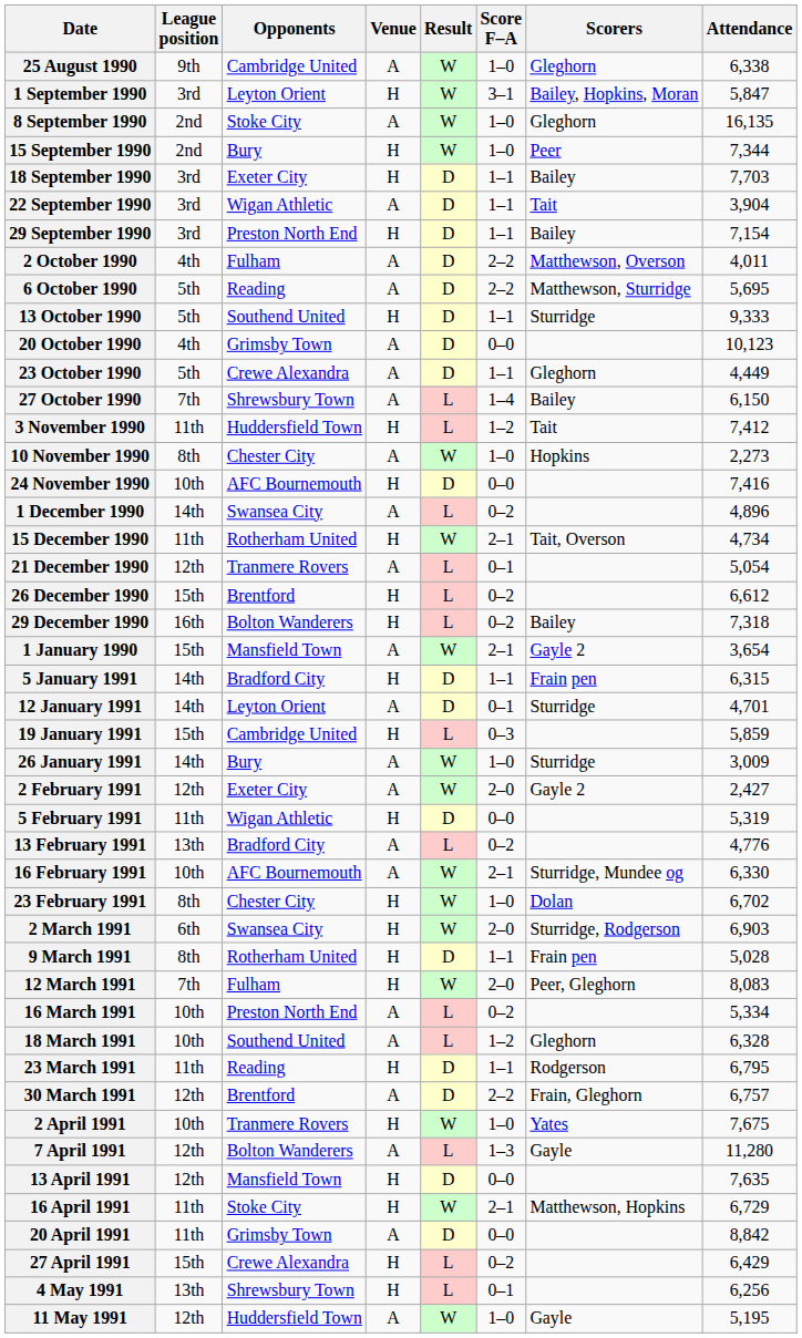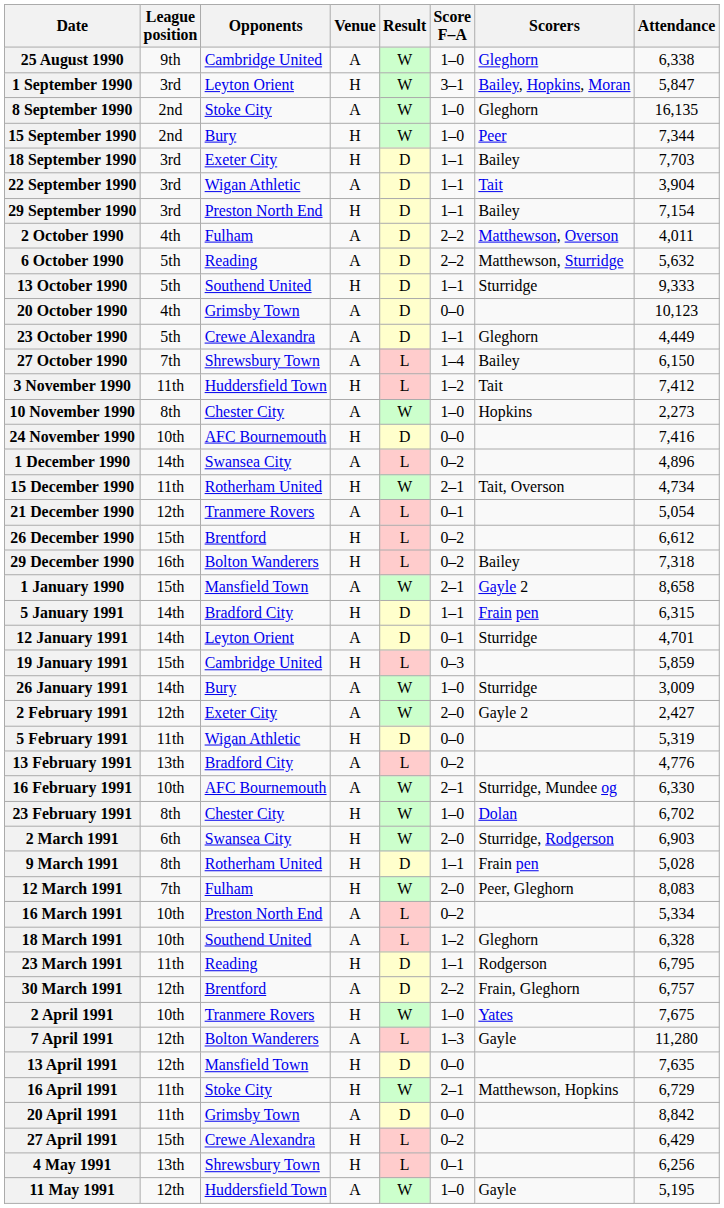 <table class="wikitable plainrowheaders" style="text-align:center">
 <tr>
 <th scope="col">Date</th>
 <th scope="col">League<br>position</th>
 <th scope="col">Opponents</th>
 <th scope="col">Venue</th>
 <th scope="col">Result</th>
 <th scope="col">Score<br>F–A</th>
 <th scope="col">Scorers</th>
 <th scope="col">Attendance</th>
 </tr>
 <tr>
 <th scope="row">25 August 1990</th>
 <td>9th</td>
 <td align="left"><a href='#'>Cambridge United</a></td>
 <td>A</td>
 <td style="background:#cfc">W</td>
 <td>1–0</td>
 <td align="left"><a href='#'>Gleghorn</a></td>
 <td>6,338</td>
 </tr>
 <tr>
 <th scope="row">1 September 1990</th>
 <td>3rd</td>
 <td align="left"><a href='#'>Leyton Orient</a></td>
 <td>H</td>
 <td style="background:#cfc">W</td>
 <td>3–1</td>
 <td align="left"><a href='#'>Bailey</a>, <a href='#'>Hopkins</a>, <a href='#'>Moran</a></td>
 <td>5,847</td>
 </tr>
 <tr>
 <th scope="row">8 September 1990</th>
 <td>2nd</td>
 <td align="left"><a href='#'>Stoke City</a></td>
 <td>A</td>
 <td style="background:#cfc">W</td>
 <td>1–0</td>
 <td align="left">Gleghorn</td>
 <td>16,135</td>
 </tr>
 <tr>
 <th scope="row">15 September 1990</th>
 <td>2nd</td>
 <td align="left"><a href='#'>Bury</a></td>
 <td>H</td>
 <td style="background:#cfc">W</td>
 <td>1–0</td>
 <td align="left"><a href='#'>Peer</a></td>
 <td>7,344</td>
 </tr>
 <tr>
 <th scope="row">18 September 1990</th>
 <td>3rd</td>
 <td align="left"><a href='#'>Exeter City</a></td>
 <td>H</td>
 <td style="background:#ffc">D</td>
 <td>1–1</td>
 <td align="left">Bailey</td>
 <td>7,703</td>
 </tr>
 <tr>
 <th scope="row">22 September 1990</th>
 <td>3rd</td>
 <td align="left"><a href='#'>Wigan Athletic</a></td>
 <td>A</td>
 <td style="background:#ffc">D</td>
 <td>1–1</td>
 <td align="left"><a href='#'>Tait</a></td>
 <td>3,904</td>
 </tr>
 <tr>
 <th scope="row">29 September 1990</th>
 <td>3rd</td>
 <td align="left"><a href='#'>Preston North End</a></td>
 <td>H</td>
 <td style="background:#ffc">D</td>
 <td>1–1</td>
 <td align="left">Bailey</td>
 <td>7,154</td>
 </tr>
 <tr>
 <th scope="row">2 October 1990</th>
 <td>4th</td>
 <td align="left"><a href='#'>Fulham</a></td>
 <td>A</td>
 <td style="background:#ffc">D</td>
 <td>2–2</td>
 <td align="left"><a href='#'>Matthewson</a>, <a href='#'>Overson</a></td>
 <td>4,011</td>
 </tr>
 <tr>
 <th scope="row">6 October 1990</th>
 <td>5th</td>
 <td align="left"><a href='#'>Reading</a></td>
 <td>A</td>
 <td style="background:#ffc">D</td>
 <td>2–2</td>
 <td align="left">Matthewson, <a href='#'>Sturridge</a></td>
-<td>5,695</td>
+<td>5,632</td>
 </tr>
 <tr>
 <th scope="row">13 October 1990</th>
 <td>5th</td>
 <td align="left"><a href='#'>Southend United</a></td>
 <td>H</td>
 <td style="background:#ffc">D</td>
 <td>1–1</td>
 <td align="left">Sturridge</td>
 <td>9,333</td>
 </tr>
 <tr>
 <th scope="row">20 October 1990</th>
 <td>4th</td>
 <td align="left"><a href='#'>Grimsby Town</a></td>
 <td>A</td>
 <td style="background:#ffc">D</td>
 <td>0–0</td>
 <td align="left"></td>
 <td>10,123</td>
 </tr>
 <tr>
 <th scope="row">23 October 1990</th>
 <td>5th</td>
 <td align="left"><a href='#'>Crewe Alexandra</a></td>
 <td>A</td>
 <td style="background:#ffc">D</td>
 <td>1–1</td>
 <td align="left">Gleghorn</td>
 <td>4,449</td>
 </tr>
 <tr>
 <th scope="row">27 October 1990</th>
 <td>7th</td>
 <td align="left"><a href='#'>Shrewsbury Town</a></td>
 <td>A</td>
 <td style="background:#fcc">L</td>
 <td>1–4</td>
 <td align="left">Bailey</td>
 <td>6,150</td>
 </tr>
 <tr>
 <th scope="row">3 November 1990</th>
 <td>11th</td>
 <td align="left"><a href='#'>Huddersfield Town</a></td>
 <td>H</td>
 <td style="background:#fcc">L</td>
 <td>1–2</td>
 <td align="left">Tait</td>
 <td>7,412</td>
 </tr>
 <tr>
 <th scope="row">10 November 1990</th>
 <td>8th</td>
 <td align="left"><a href='#'>Chester City</a></td>
 <td>A</td>
 <td style="background:#cfc">W</td>
 <td>1–0</td>
 <td align="left">Hopkins</td>
 <td>2,273</td>
 </tr>
 <tr>
 <th scope="row">24 November 1990</th>
 <td>10th</td>
 <td align="left"><a href='#'>AFC Bournemouth</a></td>
 <td>H</td>
 <td style="background:#ffc">D</td>
 <td>0–0</td>
 <td align="left"></td>
 <td>7,416</td>
 </tr>
 <tr>
 <th scope="row">1 December 1990</th>
 <td>14th</td>
 <td align="left"><a href='#'>Swansea City</a></td>
 <td>A</td>
 <td style="background:#fcc">L</td>
 <td>0–2</td>
 <td align="left"></td>
 <td>4,896</td>
 </tr>
 <tr>
 <th scope="row">15 December 1990</th>
 <td>11th</td>
 <td align="left"><a href='#'>Rotherham United</a></td>
 <td>H</td>
 <td style="background:#cfc">W</td>
 <td>2–1</td>
 <td align="left">Tait, Overson</td>
 <td>4,734</td>
 </tr>
 <tr>
 <th scope="row">21 December 1990</th>
 <td>12th</td>
 <td align="left"><a href='#'>Tranmere Rovers</a></td>
 <td>A</td>
 <td style="background:#fcc">L</td>
 <td>0–1</td>
 <td align="left"></td>
 <td>5,054</td>
 </tr>
 <tr>
 <th scope="row">26 December 1990</th>
 <td>15th</td>
 <td align="left"><a href='#'>Brentford</a></td>
 <td>H</td>
 <td style="background:#fcc">L</td>
 <td>0–2</td>
 <td align="left"></td>
 <td>6,612</td>
 </tr>
 <tr>
 <th scope="row">29 December 1990</th>
 <td>16th</td>
 <td align="left"><a href='#'>Bolton Wanderers</a></td>
 <td>H</td>
 <td style="background:#fcc">L</td>
 <td>0–2</td>
 <td align="left">Bailey</td>
 <td>7,318</td>
 </tr>
 <tr>
 <th scope="row">1 January 1990</th>
 <td>15th</td>
 <td align="left"><a href='#'>Mansfield Town</a></td>
 <td>A</td>
 <td style="background:#cfc">W</td>
 <td>2–1</td>
 <td align="left"><a href='#'>Gayle</a> 2</td>
-<td>3,654</td>
+<td>8,658</td>
 </tr>
 <tr>
 <th scope="row">5 January 1991</th>
 <td>14th</td>
 <td align="left"><a href='#'>Bradford City</a></td>
 <td>H</td>
 <td style="background:#ffc">D</td>
 <td>1–1</td>
 <td align="left"><a href='#'>Frain</a> <a href='#'>pen</a></td>
 <td>6,315</td>
 </tr>
 <tr>
 <th scope="row">12 January 1991</th>
 <td>14th</td>
 <td align="left"><a href='#'>Leyton Orient</a></td>
 <td>A</td>
 <td style="background:#ffc">D</td>
 <td>0–1</td>
 <td align="left">Sturridge</td>
 <td>4,701</td>
 </tr>
 <tr>
 <th scope="row">19 January 1991</th>
 <td>15th</td>
 <td align="left"><a href='#'>Cambridge United</a></td>
 <td>H</td>
 <td style="background:#fcc">L</td>
 <td>0–3</td>
 <td align="left"></td>
 <td>5,859</td>
 </tr>
 <tr>
 <th scope="row">26 January 1991</th>
 <td>14th</td>
 <td align="left"><a href='#'>Bury</a></td>
 <td>A</td>
 <td style="background:#cfc">W</td>
 <td>1–0</td>
 <td align="left">Sturridge</td>
 <td>3,009</td>
 </tr>
 <tr>
 <th scope="row">2 February 1991</th>
 <td>12th</td>
 <td align="left"><a href='#'>Exeter City</a></td>
 <td>A</td>
 <td style="background:#cfc">W</td>
 <td>2–0</td>
 <td align="left">Gayle 2</td>
 <td>2,427</td>
 </tr>
 <tr>
 <th scope="row">5 February 1991</th>
 <td>11th</td>
 <td align="left"><a href='#'>Wigan Athletic</a></td>
 <td>H</td>
 <td style="background:#ffc">D</td>
 <td>0–0</td>
 <td align="left"></td>
 <td>5,319</td>
 </tr>
 <tr>
 <th scope="row">13 February 1991</th>
 <td>13th</td>
 <td align="left"><a href='#'>Bradford City</a></td>
 <td>A</td>
 <td style="background:#fcc">L</td>
 <td>0–2</td>
 <td align="left"></td>
 <td>4,776</td>
 </tr>
 <tr>
 <th scope="row">16 February 1991</th>
 <td>10th</td>
 <td align="left"><a href='#'>AFC Bournemouth</a></td>
 <td>A</td>
 <td style="background:#cfc">W</td>
 <td>2–1</td>
 <td align="left">Sturridge, Mundee <a href='#'>og</a></td>
 <td>6,330</td>
 </tr>
 <tr>
 <th scope="row">23 February 1991</th>
 <td>8th</td>
 <td align="left"><a href='#'>Chester City</a></td>
 <td>H</td>
 <td style="background:#cfc">W</td>
 <td>1–0</td>
 <td align="left"><a href='#'>Dolan</a></td>
 <td>6,702</td>
 </tr>
 <tr>
 <th scope="row">2 March 1991</th>
 <td>6th</td>
 <td align="left"><a href='#'>Swansea City</a></td>
 <td>H</td>
 <td style="background:#cfc">W</td>
 <td>2–0</td>
 <td align="left">Sturridge, <a href='#'>Rodgerson</a></td>
 <td>6,903</td>
 </tr>
 <tr>
 <th scope="row">9 March 1991</th>
 <td>8th</td>
 <td align="left"><a href='#'>Rotherham United</a></td>
 <td>H</td>
 <td style="background:#ffc">D</td>
 <td>1–1</td>
 <td align="left">Frain <a href='#'>pen</a></td>
 <td>5,028</td>
 </tr>
 <tr>
 <th scope="row">12 March 1991</th>
 <td>7th</td>
 <td align="left"><a href='#'>Fulham</a></td>
 <td>H</td>
 <td style="background:#cfc">W</td>
 <td>2–0</td>
 <td align="left">Peer, Gleghorn</td>
 <td>8,083</td>
 </tr>
 <tr>
 <th scope="row">16 March 1991</th>
 <td>10th</td>
 <td align="left"><a href='#'>Preston North End</a></td>
 <td>A</td>
 <td style="background:#fcc">L</td>
 <td>0–2</td>
 <td align="left"></td>
 <td>5,334</td>
 </tr>
 <tr>
 <th scope="row">18 March 1991</th>
 <td>10th</td>
 <td align="left"><a href='#'>Southend United</a></td>
 <td>A</td>
 <td style="background:#fcc">L</td>
 <td>1–2</td>
 <td align="left">Gleghorn</td>
 <td>6,328</td>
 </tr>
 <tr>
 <th scope="row">23 March 1991</th>
 <td>11th</td>
 <td align="left"><a href='#'>Reading</a></td>
 <td>H</td>
 <td style="background:#ffc">D</td>
 <td>1–1</td>
 <td align="left">Rodgerson</td>
 <td>6,795</td>
 </tr>
 <tr>
 <th scope="row">30 March 1991</th>
 <td>12th</td>
 <td align="left"><a href='#'>Brentford</a></td>
 <td>A</td>
 <td style="background:#ffc">D</td>
 <td>2–2</td>
 <td align="left">Frain, Gleghorn</td>
 <td>6,757</td>
 </tr>
 <tr>
 <th scope="row">2 April 1991</th>
 <td>10th</td>
 <td align="left"><a href='#'>Tranmere Rovers</a></td>
 <td>H</td>
 <td style="background:#cfc">W</td>
 <td>1–0</td>
 <td align="left"><a href='#'>Yates</a></td>
 <td>7,675</td>
 </tr>
 <tr>
 <th scope="row">7 April 1991</th>
 <td>12th</td>
 <td align="left"><a href='#'>Bolton Wanderers</a></td>
 <td>A</td>
 <td style="background:#fcc">L</td>
 <td>1–3</td>
 <td align="left">Gayle</td>
 <td>11,280</td>
 </tr>
 <tr>
 <th scope="row">13 April 1991</th>
 <td>12th</td>
 <td align="left"><a href='#'>Mansfield Town</a></td>
 <td>H</td>
 <td style="background:#ffc">D</td>
 <td>0–0</td>
 <td align="left"></td>
 <td>7,635</td>
 </tr>
 <tr>
 <th scope="row">16 April 1991</th>
 <td>11th</td>
 <td align="left"><a href='#'>Stoke City</a></td>
 <td>H</td>
 <td style="background:#cfc">W</td>
 <td>2–1</td>
 <td align="left">Matthewson, Hopkins</td>
 <td>6,729</td>
 </tr>
 <tr>
 <th scope="row">20 April 1991</th>
 <td>11th</td>
 <td align="left"><a href='#'>Grimsby Town</a></td>
 <td>A</td>
 <td style="background:#ffc">D</td>
 <td>0–0</td>
 <td align="left"></td>
 <td>8,842</td>
 </tr>
 <tr>
 <th scope="row">27 April 1991</th>
 <td>15th</td>
 <td align="left"><a href='#'>Crewe Alexandra</a></td>
 <td>H</td>
 <td style="background:#fcc">L</td>
 <td>0–2</td>
 <td align="left"></td>
 <td>6,429</td>
 </tr>
 <tr>
 <th scope="row">4 May 1991</th>
 <td>13th</td>
 <td align="left"><a href='#'>Shrewsbury Town</a></td>
 <td>H</td>
 <td style="background:#fcc">L</td>
 <td>0–1</td>
 <td align="left"></td>
 <td>6,256</td>
 </tr>
 <tr>
 <th scope="row">11 May 1991</th>
 <td>12th</td>
 <td align="left"><a href='#'>Huddersfield Town</a></td>
 <td>A</td>
 <td style="background:#cfc">W</td>
 <td>1–0</td>
 <td align="left">Gayle</td>
 <td>5,195</td>
 </tr>
 </table>
